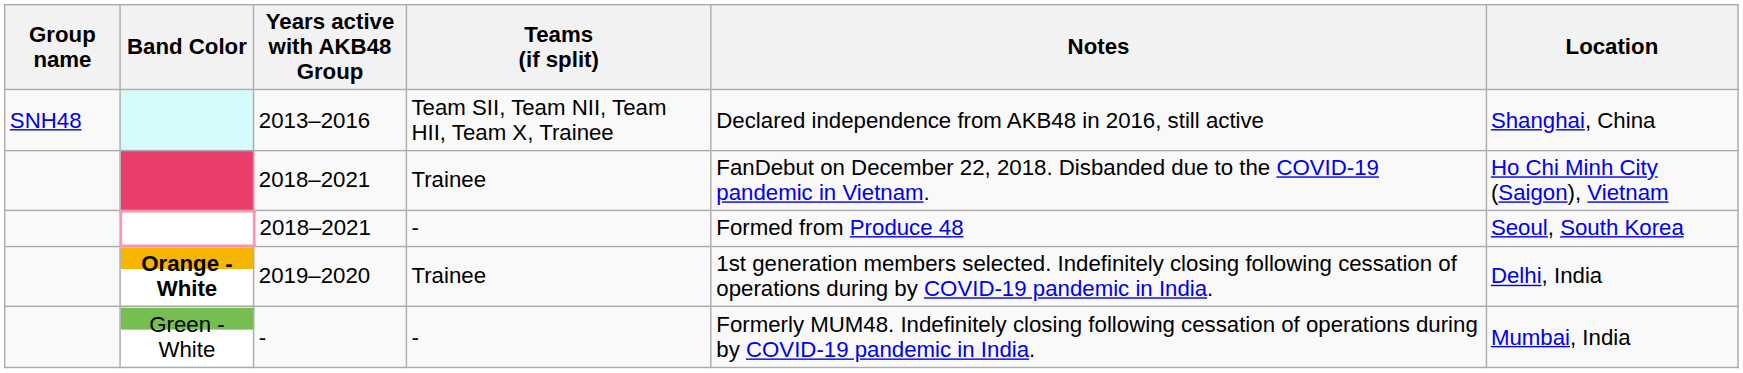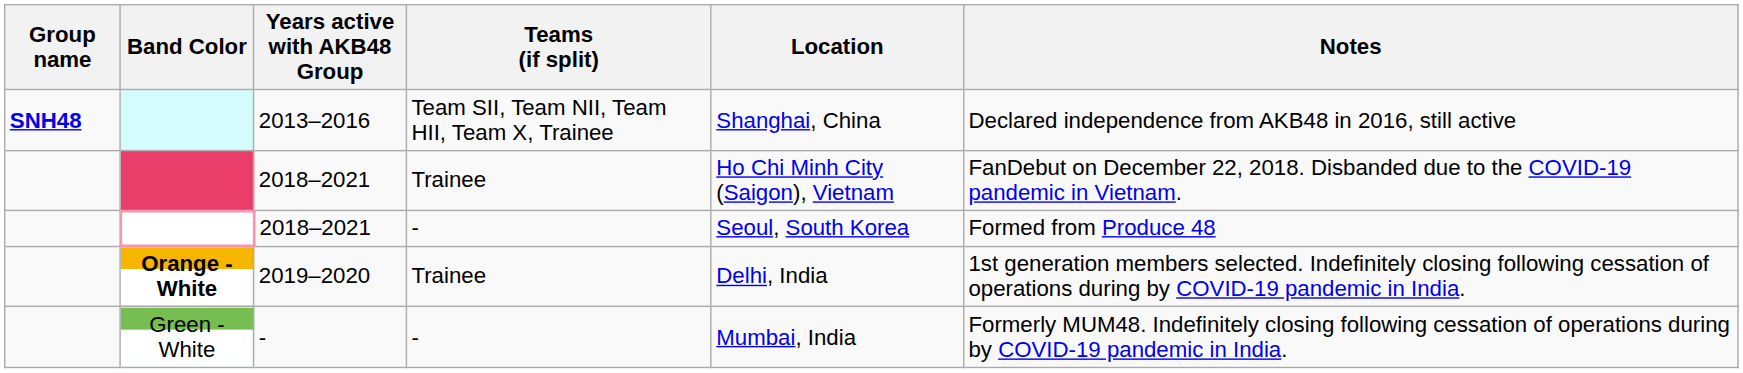 <table class="wikitable sortable plainrowheaders">
 <tr>
 <th>Group name</th>
 <th>Band Color</th>
 <th>Years active<br>with AKB48 Group </th>
 <th>Teams<br>(if split)</th>
+<th>Location</th>
 <th class="unsortable">Notes</th>
-<th>Location</th>
 </tr>
 <tr>
-<td><a href='#'>SNH48</a></td>
+<td><strong><a href='#'>SNH48</a></strong></td>
 <td style="background-color:#d4fcfc; text-align:center"></td>
 <td>2013–2016</td>
 <td>Team SII, Team NII, Team HII, Team X, Trainee</td>
+<td><a href='#'>Shanghai</a>, China</td>
 <td>Declared independence from AKB48 in 2016, still active</td>
-<td><a href='#'>Shanghai</a>, China</td>
 </tr>
 <tr>
 <td><a href='#'></a></td>
 <td style="background-color:#e93e6a; text-align:center"></td>
 <td>2018–2021</td>
 <td>Trainee</td>
+<td><a href='#'>Ho Chi Minh City</a> (<a href='#'>Saigon</a>), <a href='#'>Vietnam</a></td>
 <td>FanDebut on December 22, 2018. Disbanded due to the <a href='#'>COVID-19 pandemic in Vietnam</a>.</td>
-<td><a href='#'>Ho Chi Minh City</a> (<a href='#'>Saigon</a>), <a href='#'>Vietnam</a></td>
 </tr>
 <tr>
 <td><a href='#'></a></td>
 <td style="background-color:#fff; border:2px #F596B4 solid; text-align:center"></td>
 <td>2018–2021</td>
 <td>-</td>
+<td><a href='#'>Seoul</a>, <a href='#'>South Korea</a></td>
 <td>Formed from <a href='#'>Produce 48</a></td>
-<td><a href='#'>Seoul</a>, <a href='#'>South Korea</a></td>
 </tr>
 <tr>
 <td><a href='#'></a></td>
 <td style="background:linear-gradient(#F8B500, #F8B500 16px, #fff 16px, #fff 16px) #AFDFE4; text-align:center"><strong>Orange - White</strong></td>
 <td>2019–2020</td>
 <td>Trainee</td>
+<td><a href='#'>Delhi</a>, India</td>
 <td>1st generation members selected. Indefinitely closing following cessation of operations during by <a href='#'>COVID-19 pandemic in India</a>.</td>
-<td><a href='#'>Delhi</a>, India</td>
 </tr>
 <tr>
 <td><a href='#'></a></td>
 <td style="background:linear-gradient(#77be52, #77be52 16px, #fff 16px, #fff 16px) #AFDFE4; text-align:center">Green - White</td>
 <td>-</td>
 <td>-</td>
+<td><a href='#'>Mumbai</a>, India</td>
 <td>Formerly MUM48. Indefinitely closing following cessation of operations during by <a href='#'>COVID-19 pandemic in India</a>.</td>
-<td><a href='#'>Mumbai</a>, India</td>
 </tr>
 </table>
